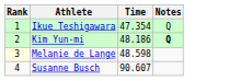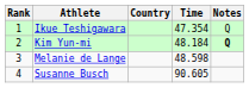 <table class="wikitable" style="text-align:center">
 <tr>
 <th>Rank</th>
 <th>Athlete</th>
+<th>Country</th>
 <th>Time</th>
 <th>Notes</th>
 </tr>
 <tr bgcolor=ccffcc>
 <td>1</td>
 <td align=left><a href='#'>Ikue Teshigawara</a></td>
+<td align=left></td>
 <td>47.354</td>
 <td>Q</td>
 </tr>
 <tr bgcolor=ccffcc>
 <td>2</td>
 <td align=left><a href='#'>Kim Yun-mi</a></td>
-<td>48.186</td>
+<td align=left></td>
+<td>48.184</td>
 <td><strong>Q</strong></td>
 </tr>
 <tr>
-<td style="background: lightyellow;">3</td>
+<td>3</td>
 <td align=left><a href='#'>Melanie de Lange</a></td>
+<td align=left></td>
 <td>48.598</td>
 <td></td>
 </tr>
 <tr>
 <td>4</td>
 <td align=left><a href='#'>Susanne Busch</a></td>
-<td>90.607</td>
+<td align=left></td>
+<td>90.605</td>
 <td></td>
 </tr>
 </table>
